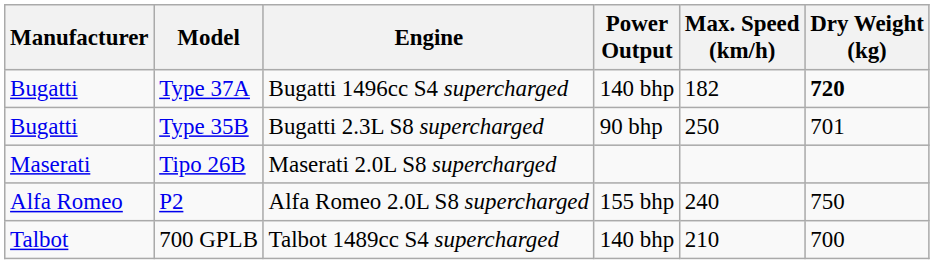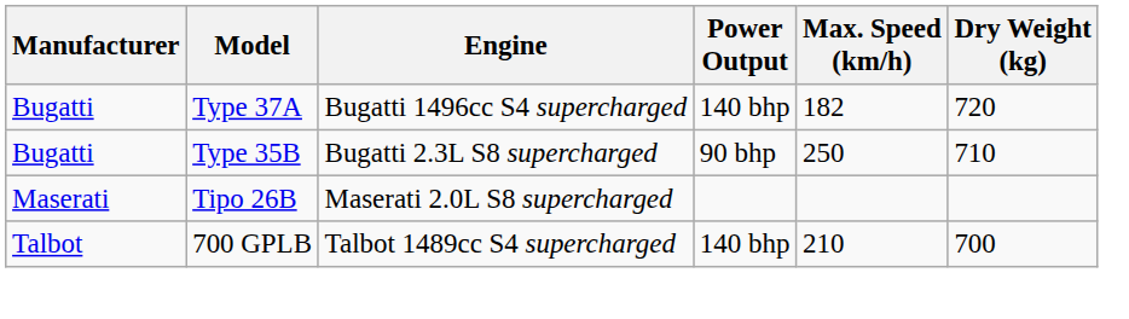 <table class="wikitable" style="font-size: 95%;">
 <tr>
 <th>Manufacturer</th>
 <th>Model</th>
 <th>Engine</th>
 <th>Power<br>Output</th>
 <th>Max. Speed<br> (km/h)</th>
 <th>Dry Weight<br> (kg)</th>
 </tr>
 <tr>
 <td> <a href='#'>Bugatti</a></td>
 <td><a href='#'>Type 37A</a></td>
 <td>Bugatti 1496cc S4 <em>supercharged</em></td>
 <td>140 bhp</td>
 <td>182</td>
-<td><strong>720</strong></td>
+<td>720</td>
 </tr>
 <tr>
 <td> <a href='#'>Bugatti</a></td>
 <td><a href='#'>Type 35B</a></td>
 <td>Bugatti 2.3L S8 <em>supercharged</em></td>
 <td>90 bhp</td>
 <td>250</td>
-<td>701</td>
+<td>710</td>
 </tr>
 <tr>
 <td> <a href='#'>Maserati</a></td>
 <td><a href='#'>Tipo 26B</a></td>
 <td>Maserati 2.0L S8 <em>supercharged</em></td>
 <td></td>
 <td></td>
 <td></td>
 </tr>
 <tr>
-<td> <a href='#'>Alfa Romeo</a></td>
-<td><a href='#'>P2</a></td>
-<td>Alfa Romeo 2.0L S8 <em>supercharged</em></td>
-<td>155 bhp</td>
-<td>240</td>
-<td>750</td>
-</tr>
-<tr>
 <td> <a href='#'>Talbot</a><br></td>
 <td>700 GPLB</td>
 <td>Talbot 1489cc S4 <em>supercharged</em></td>
 <td>140 bhp</td>
 <td>210</td>
 <td>700</td>
 </tr>
 </table>
